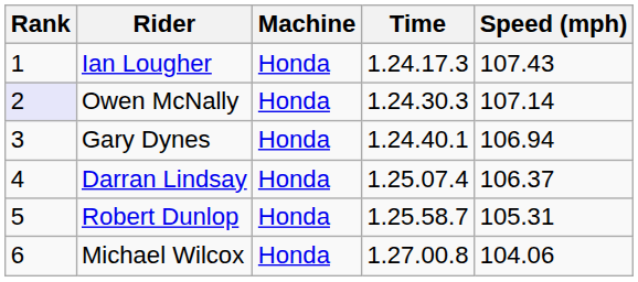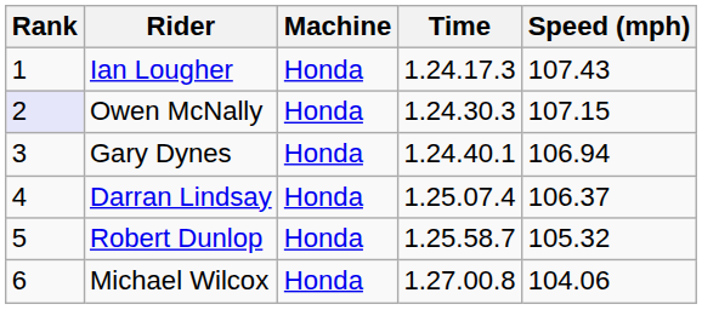 <table class="wikitable">
 <tr>
 <th>Rank</th>
 <th>Rider</th>
 <th>Machine</th>
 <th>Time</th>
 <th>Speed (mph)</th>
 </tr>
 <tr>
 <td>1</td>
 <td> <a href='#'>Ian Lougher</a></td>
 <td><a href='#'>Honda</a></td>
 <td>1.24.17.3</td>
 <td>107.43</td>
 </tr>
 <tr>
 <td style="background: lavender;">2</td>
 <td> Owen McNally</td>
 <td><a href='#'>Honda</a></td>
 <td>1.24.30.3</td>
-<td>107.14</td>
+<td>107.15</td>
 </tr>
 <tr>
 <td>3</td>
 <td> Gary Dynes</td>
 <td><a href='#'>Honda</a></td>
 <td>1.24.40.1</td>
 <td>106.94</td>
 </tr>
 <tr>
 <td>4</td>
 <td> <a href='#'>Darran Lindsay</a></td>
 <td><a href='#'>Honda</a></td>
 <td>1.25.07.4</td>
 <td>106.37</td>
 </tr>
 <tr>
 <td>5</td>
 <td> <a href='#'>Robert Dunlop</a></td>
 <td><a href='#'>Honda</a></td>
 <td>1.25.58.7</td>
-<td>105.31</td>
+<td>105.32</td>
 </tr>
 <tr>
 <td>6</td>
 <td> Michael Wilcox</td>
 <td><a href='#'>Honda</a></td>
 <td>1.27.00.8</td>
 <td>104.06</td>
 </tr>
 </table>
